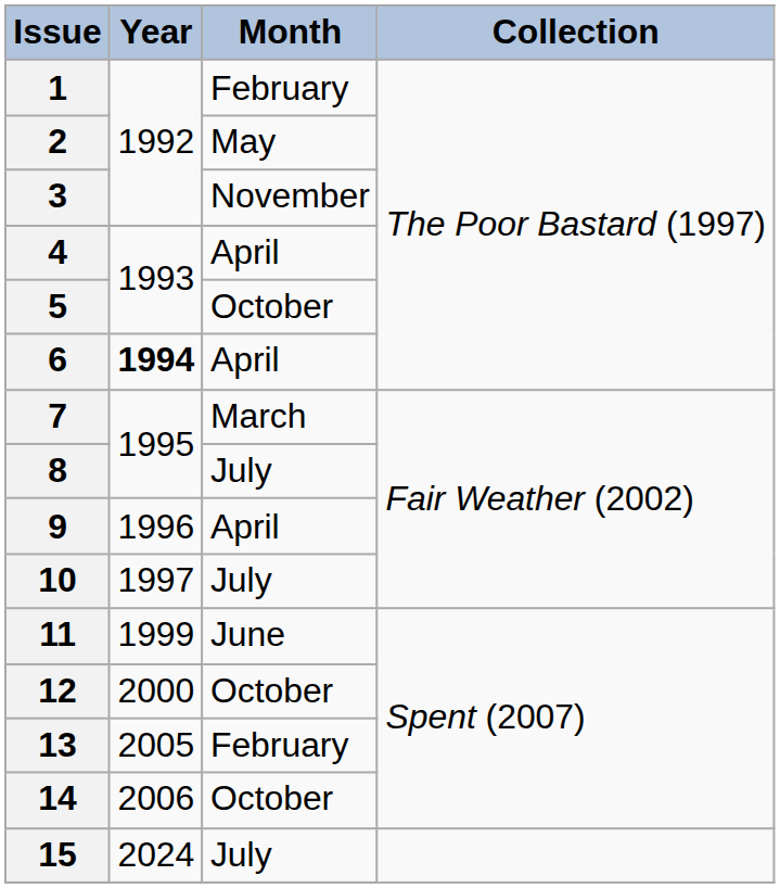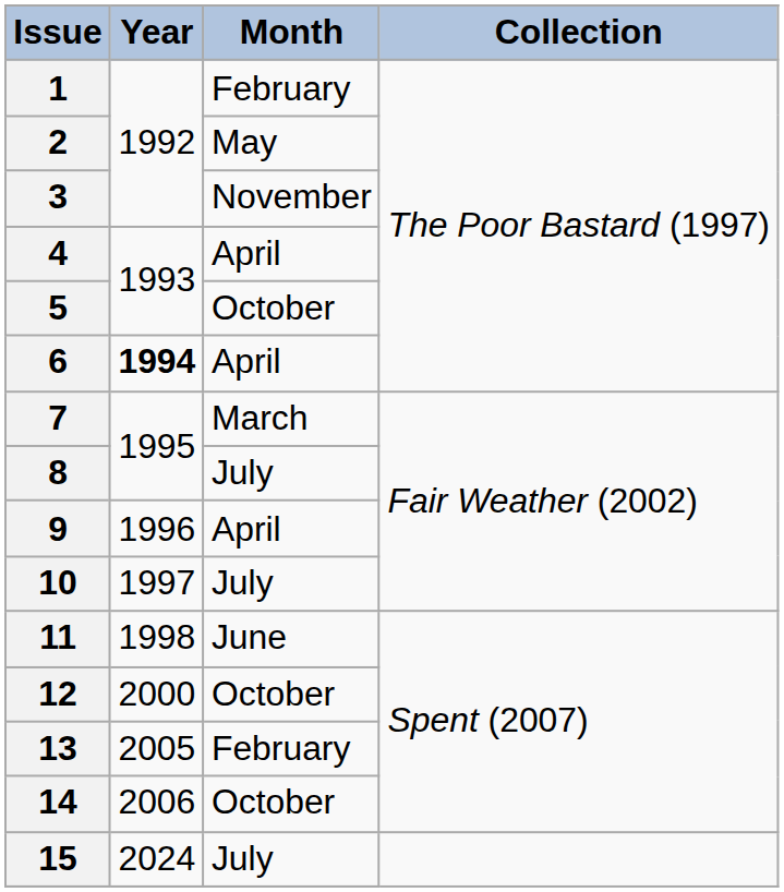 <table class="wikitable sortable">
 <tr>
 </tr>
 <tr>
 <th scope="col" style="background:#B0C4DE;">Issue</th>
 <th scope="col" style="background:#B0C4DE;">Year</th>
 <th scope="col" style="background:#B0C4DE;">Month</th>
 <th scope="col" style="background:#B0C4DE;">Collection</th>
 </tr>
 <tr>
 <th scope="row">1</th>
 <td rowspan="3">1992</td>
 <td>February</td>
 <td rowspan="6"><em>The Poor Bastard</em> (1997)</td>
 </tr>
 <tr>
 <th scope="row">2<br></th>
 <td>May</td>
 </tr>
 <tr>
 <th scope="row">3<br></th>
 <td>November</td>
 </tr>
 <tr>
 <th scope="row">4</th>
 <td rowspan="2">1993</td>
 <td>April</td>
 </tr>
 <tr>
 <th scope="row">5<br></th>
 <td>October</td>
 </tr>
 <tr>
 <th scope="row">6</th>
 <td><strong>1994</strong></td>
 <td>April</td>
 </tr>
 <tr>
 <th scope="row">7</th>
 <td rowspan="2">1995</td>
 <td>March</td>
 <td rowspan="4"><em>Fair Weather</em> (2002)</td>
 </tr>
 <tr>
 <th scope="row">8<br></th>
 <td>July</td>
 </tr>
 <tr>
 <th scope="row">9</th>
 <td>1996</td>
 <td>April</td>
 </tr>
 <tr>
 <th scope="row">10</th>
 <td>1997</td>
 <td>July</td>
 </tr>
 <tr>
 <th scope="row">11</th>
-<td>1999</td>
+<td>1998</td>
 <td>June</td>
 <td rowspan="4"><em>Spent</em> (2007)</td>
 </tr>
 <tr>
 <th scope="row">12</th>
 <td>2000</td>
 <td>October</td>
 </tr>
 <tr>
 <th scope="row">13</th>
 <td>2005</td>
 <td>February</td>
 </tr>
 <tr>
 <th scope="row">14</th>
 <td>2006</td>
 <td>October</td>
 </tr>
 <tr>
 <th scope="row">15</th>
 <td>2024</td>
 <td>July</td>
 </tr>
 <tr>
 </tr>
 </table>
